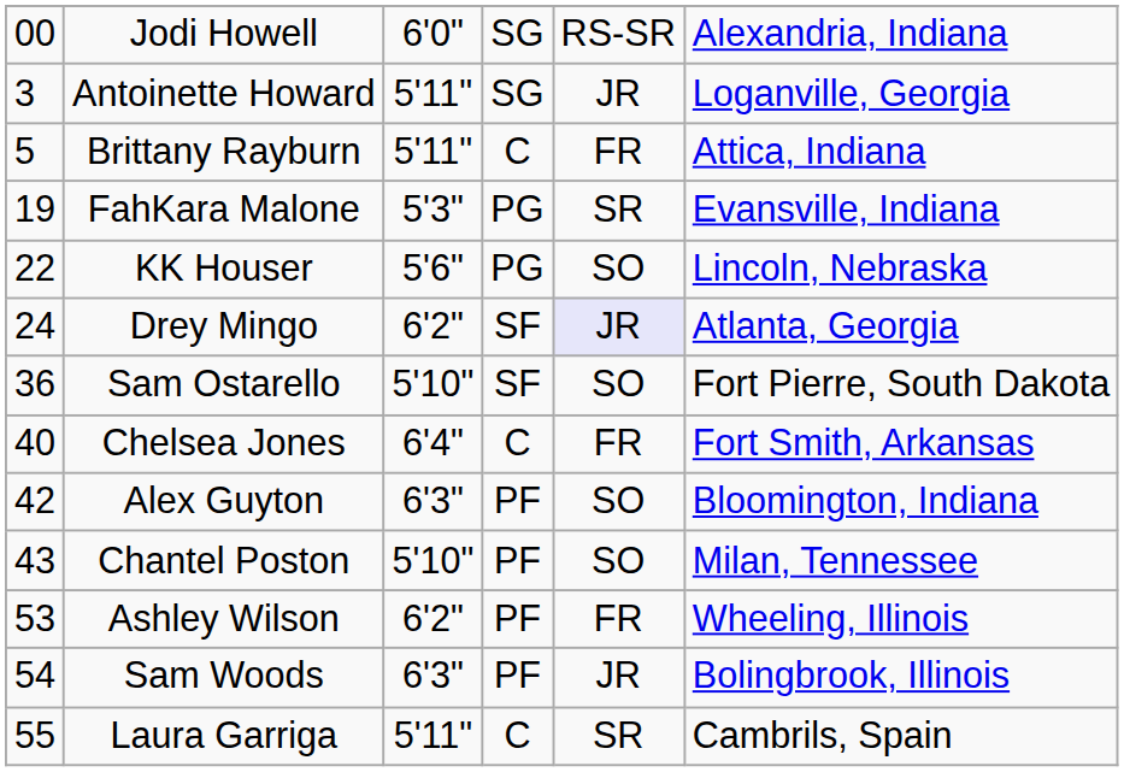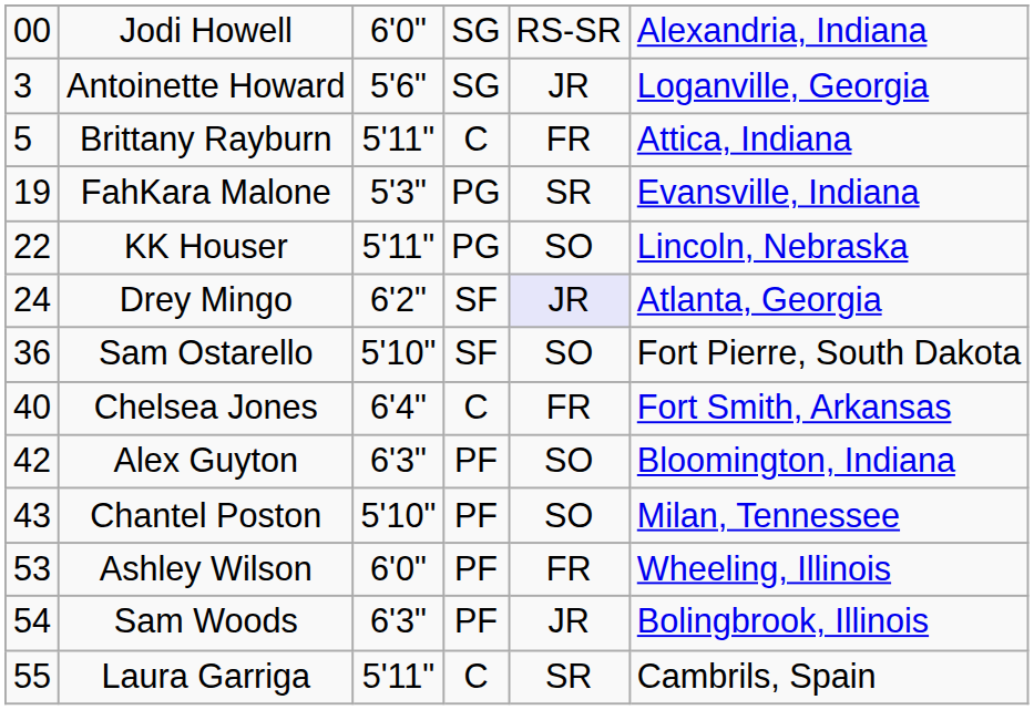 <table class="wikitable" style="text-align:center">
 <tr>
 </tr>
 <tr>
 <td style="text-align:left">00</td>
 <td>Jodi Howell</td>
 <td>6'0"</td>
 <td>SG</td>
 <td>RS-SR</td>
 <td style="text-align:left"><a href='#'>Alexandria, Indiana</a></td>
 </tr>
 <tr>
 <td style="text-align:left">3</td>
 <td>Antoinette Howard</td>
-<td>5'11"</td>
+<td>5'6"</td>
 <td>SG</td>
 <td>JR</td>
 <td style="text-align:left"><a href='#'>Loganville, Georgia</a></td>
 </tr>
 <tr>
 <td style="text-align:left">5</td>
 <td>Brittany Rayburn</td>
 <td>5'11"</td>
 <td>C</td>
 <td>FR</td>
 <td style="text-align:left"><a href='#'>Attica, Indiana</a></td>
 </tr>
 <tr>
 <td style="text-align:left">19</td>
 <td>FahKara Malone</td>
 <td>5'3"</td>
 <td>PG</td>
 <td>SR</td>
 <td style="text-align:left"><a href='#'>Evansville, Indiana</a></td>
 </tr>
 <tr>
 <td style="text-align:left">22</td>
 <td>KK Houser</td>
-<td>5'6"</td>
+<td>5'11"</td>
 <td>PG</td>
 <td>SO</td>
 <td style="text-align:left"><a href='#'>Lincoln, Nebraska</a></td>
 </tr>
 <tr>
 <td style="text-align:left">24</td>
 <td>Drey Mingo</td>
 <td>6'2"</td>
 <td>SF</td>
 <td style="background: lavender;">JR</td>
 <td style="text-align:left"><a href='#'>Atlanta, Georgia</a></td>
 </tr>
 <tr>
 <td style="text-align:left">36</td>
 <td>Sam Ostarello</td>
 <td>5'10"</td>
 <td>SF</td>
 <td>SO</td>
 <td style="text-align:left">Fort Pierre, South Dakota</td>
 </tr>
 <tr>
 <td style="text-align:left">40</td>
 <td>Chelsea Jones</td>
 <td>6'4"</td>
 <td>C</td>
 <td>FR</td>
 <td style="text-align:left"><a href='#'>Fort Smith, Arkansas</a></td>
 </tr>
 <tr>
 <td style="text-align:left">42</td>
 <td>Alex Guyton</td>
 <td>6'3"</td>
 <td>PF</td>
 <td>SO</td>
 <td style="text-align:left"><a href='#'>Bloomington, Indiana</a></td>
 </tr>
 <tr>
 <td style="text-align:left">43</td>
 <td>Chantel Poston</td>
 <td>5'10"</td>
 <td>PF</td>
 <td>SO</td>
 <td style="text-align:left"><a href='#'>Milan, Tennessee</a></td>
 </tr>
 <tr>
 <td style="text-align:left">53</td>
 <td>Ashley Wilson</td>
-<td>6'2"</td>
+<td>6'0"</td>
 <td>PF</td>
 <td>FR</td>
 <td style="text-align:left"><a href='#'>Wheeling, Illinois</a></td>
 </tr>
 <tr>
 <td style="text-align:left">54</td>
 <td>Sam Woods</td>
 <td>6'3"</td>
 <td>PF</td>
 <td>JR</td>
 <td style="text-align:left"><a href='#'>Bolingbrook, Illinois</a></td>
 </tr>
 <tr>
 <td style="text-align:left">55</td>
 <td>Laura Garriga</td>
 <td>5'11"</td>
 <td>C</td>
 <td>SR</td>
 <td style="text-align:left">Cambrils, Spain</td>
 </tr>
 </table>
